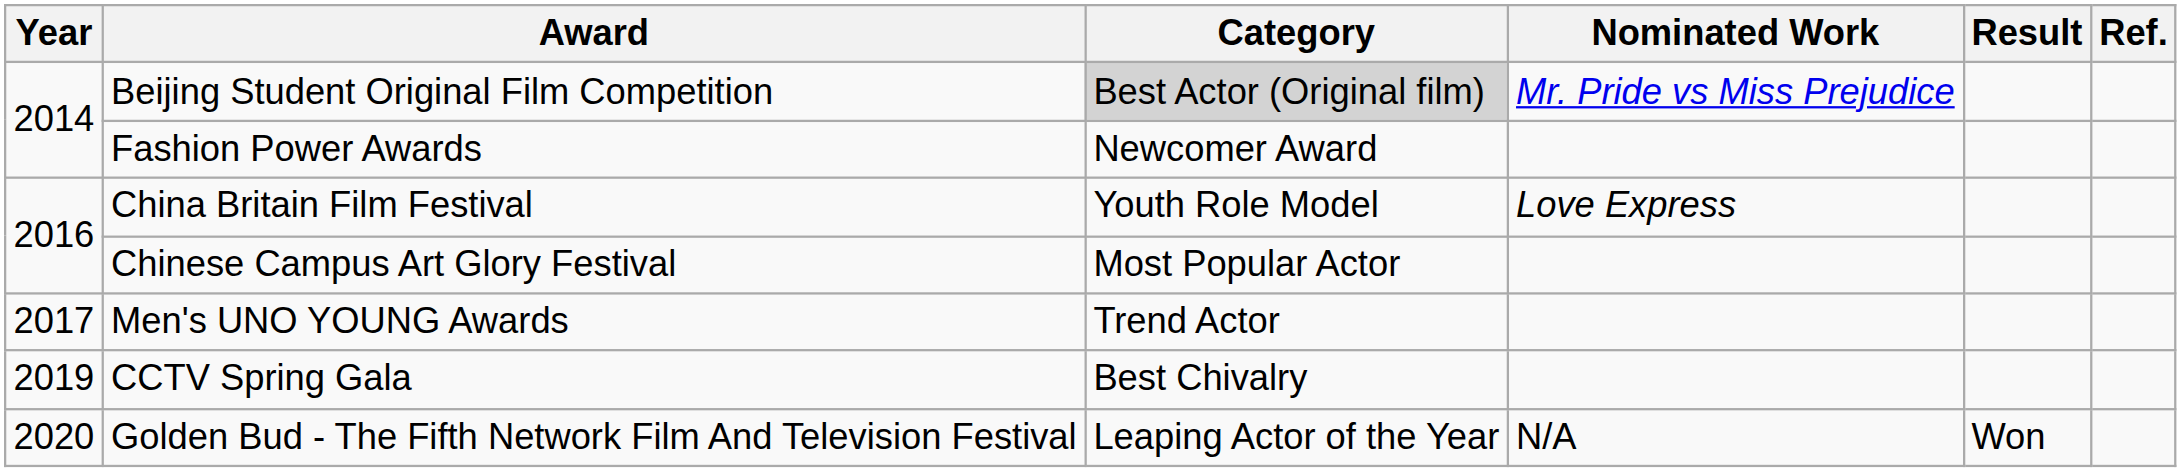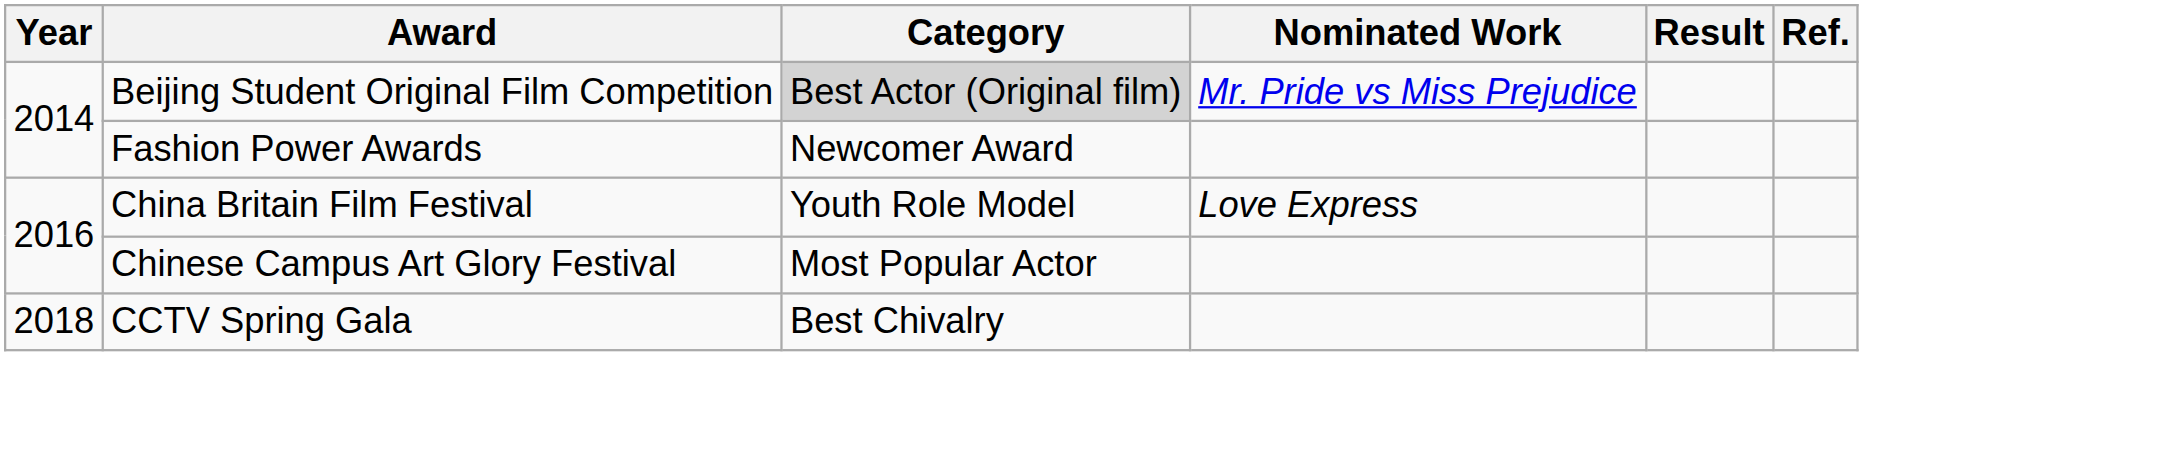 <table class="wikitable">
 <tr>
 <th>Year</th>
 <th>Award</th>
 <th>Category</th>
 <th>Nominated Work</th>
 <th>Result</th>
 <th>Ref.</th>
 </tr>
 <tr>
 <td rowspan=2>2014</td>
 <td>Beijing Student Original Film Competition</td>
 <td style="background: lightgrey;">Best Actor (Original film)</td>
 <td><em><a href='#'>Mr. Pride vs Miss Prejudice</a></em></td>
 <td></td>
 <td></td>
 </tr>
 <tr>
 <td>Fashion Power Awards</td>
 <td>Newcomer Award</td>
 <td></td>
 <td></td>
 <td></td>
 </tr>
 <tr>
 <td rowspan=2>2016</td>
 <td>China Britain Film Festival</td>
 <td>Youth Role Model</td>
 <td><em>Love Express</em></td>
 <td></td>
 <td></td>
 </tr>
 <tr>
 <td>Chinese Campus Art Glory Festival</td>
 <td>Most Popular Actor</td>
 <td></td>
 <td></td>
 <td></td>
 </tr>
 <tr>
-<td>2017</td>
-<td>Men's UNO YOUNG Awards</td>
-<td>Trend Actor</td>
-<td></td>
-<td></td>
-<td></td>
-</tr>
-<tr>
-<td>2019</td>
+<td>2018</td>
 <td>CCTV Spring Gala</td>
 <td>Best Chivalry</td>
 <td></td>
 <td></td>
 <td></td>
 </tr>
-<tr>
-<td>2020</td>
-<td>Golden Bud - The Fifth Network Film And Television Festival</td>
-<td>Leaping Actor of the Year</td>
-<td>N/A</td>
-<td>Won</td>
-<td></td>
-</tr>
 </table>
